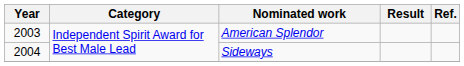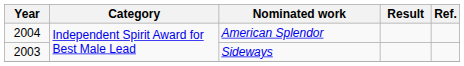 <table class=wikitable>
 <tr>
 <th scope="col" style="width:5em;">Year</th>
 <th scope="col" style="width:26em;">Category</th>
 <th scope="col" style="width:25em;">Nominated work</th>
 <th scope="col" style="width:5em;">Result</th>
 <th>Ref.</th>
 </tr>
 <tr>
-<td style="text-align:center;">2003</td>
+<td style="text-align:center;">2004</td>
 <td rowspan=2><a href='#'>Independent Spirit Award for Best Male Lead</a></td>
 <td><em><a href='#'>American Splendor</a></em></td>
 <td></td>
 <td></td>
 </tr>
 <tr>
-<td style="text-align:center;">2004</td>
+<td style="text-align:center;">2003</td>
 <td><em><a href='#'>Sideways</a></em></td>
 <td></td>
 <td></td>
 </tr>
 <tr>
 </tr>
 </table>
